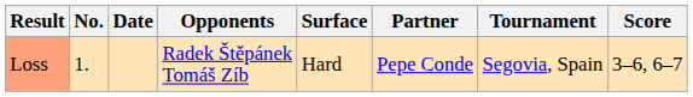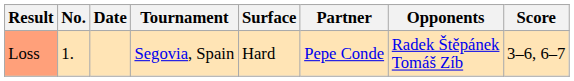 <table class="sortable wikitable">
 <tr>
 <th>Result</th>
 <th>No.</th>
 <th>Date</th>
-<th>Opponents</th>
+<th>Tournament</th>
 <th>Surface</th>
 <th>Partner</th>
-<th>Tournament</th>
+<th>Opponents</th>
 <th class="unsortable">Score</th>
 </tr>
 <tr style="background:moccasin;">
 <td bgcolor=FFA07A>Loss</td>
 <td>1.</td>
 <td></td>
-<td> <a href='#'>Radek Štěpánek</a><br> <a href='#'>Tomáš Zíb</a></td>
+<td><a href='#'>Segovia</a>, Spain</td>
 <td>Hard</td>
 <td> <a href='#'>Pepe Conde</a></td>
-<td><a href='#'>Segovia</a>, Spain</td>
+<td> <a href='#'>Radek Štěpánek</a><br> <a href='#'>Tomáš Zíb</a></td>
 <td>3–6, 6–7</td>
 </tr>
 </table>
